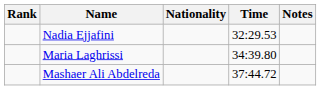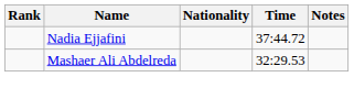 <table class="wikitable sortable" style="text-align:center">
 <tr>
 <th>Rank</th>
 <th>Name</th>
 <th>Nationality</th>
 <th>Time</th>
 <th>Notes</th>
 </tr>
 <tr>
 <td></td>
 <td align=left><a href='#'>Nadia Ejjafini</a></td>
 <td align=left></td>
-<td>32:29.53</td>
-<td></td>
-</tr>
-<tr>
-<td></td>
-<td align=left><a href='#'>Maria Laghrissi</a></td>
-<td align=left></td>
-<td>34:39.80</td>
+<td>37:44.72</td>
 <td></td>
 </tr>
 <tr>
 <td></td>
 <td align=left><a href='#'>Mashaer Ali Abdelreda</a></td>
 <td align=left></td>
-<td>37:44.72</td>
+<td>32:29.53</td>
 <td></td>
 </tr>
 </table>
